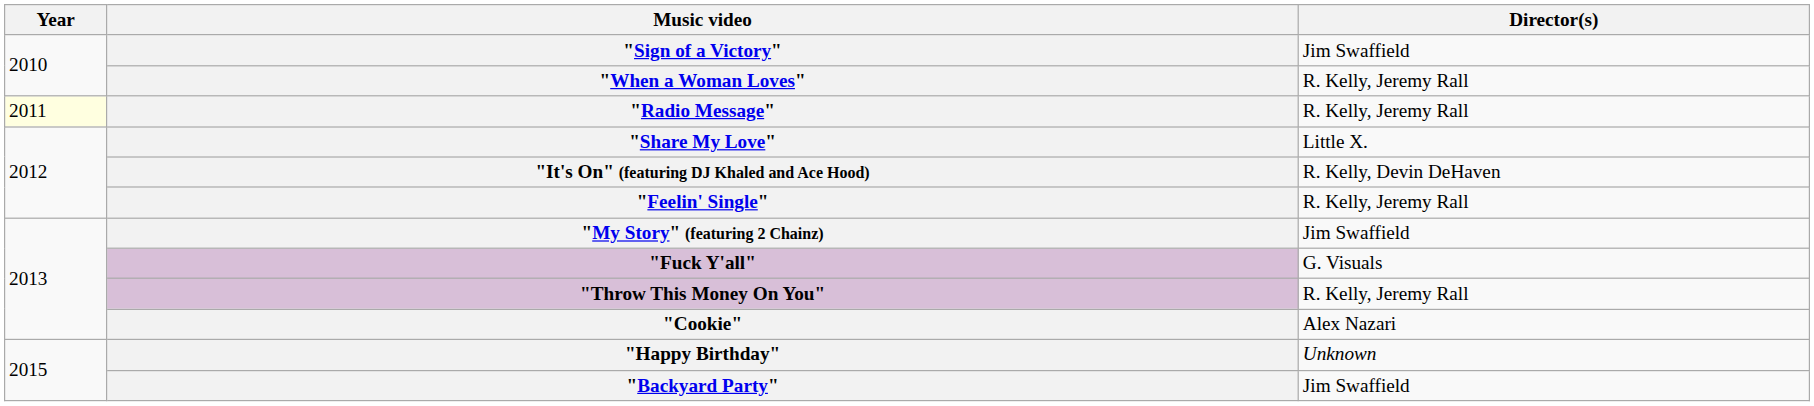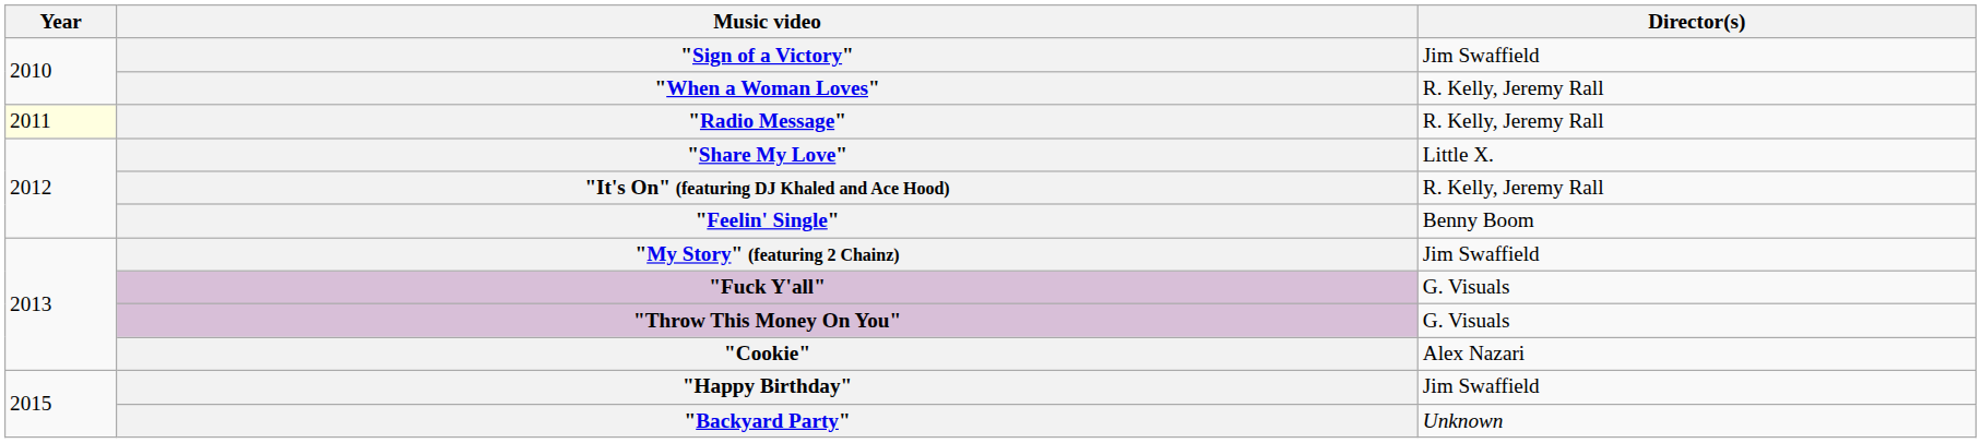 <table class="wikitable plainrowheaders" width=95%>
 <tr>
 <th scope="col" width=3%>Year</th>
 <th scope="col" width=35%>Music video</th>
 <th scope="col" width=15%>Director(s)</th>
 </tr>
 <tr>
 <td rowspan="2">2010</td>
 <th scope="row">"<a href='#'>Sign of a Victory</a>"</th>
 <td>Jim Swaffield</td>
 </tr>
 <tr>
 <th scope="row">"<a href='#'>When a Woman Loves</a>"</th>
 <td>R. Kelly, Jeremy Rall</td>
 </tr>
 <tr>
 <td style="background: lightyellow;">2011</td>
 <th scope="row">"<a href='#'>Radio Message</a>"</th>
 <td>R. Kelly, Jeremy Rall</td>
 </tr>
 <tr>
 <td rowspan="3">2012</td>
 <th scope="row">"<a href='#'>Share My Love</a>"</th>
 <td>Little X.</td>
 </tr>
 <tr>
 <th scope="row">"It's On" <small>(featuring DJ Khaled and Ace Hood)</small></th>
-<td>R. Kelly, Devin DeHaven</td>
+<td>R. Kelly, Jeremy Rall</td>
 </tr>
 <tr>
 <th scope="row">"<a href='#'>Feelin' Single</a>"</th>
-<td>R. Kelly, Jeremy Rall</td>
+<td>Benny Boom</td>
 </tr>
 <tr>
 <td rowspan="4">2013</td>
 <th scope="row">"<a href='#'>My Story</a>" <small>(featuring 2 Chainz)</small></th>
 <td>Jim Swaffield</td>
 </tr>
 <tr>
 <th scope=row style="background-color:#D8BFD8">"Fuck Y'all"</th>
 <td>G. Visuals</td>
 </tr>
 <tr>
 <th scope=row style="background-color:#D8BFD8">"Throw This Money On You"</th>
-<td>R. Kelly, Jeremy Rall</td>
+<td>G. Visuals</td>
 </tr>
 <tr>
 <th scope="row">"Cookie"</th>
 <td>Alex Nazari</td>
 </tr>
 <tr>
 <td rowspan="2">2015</td>
 <th scope="row">"Happy Birthday"</th>
-<td><em>Unknown</em></td>
+<td>Jim Swaffield</td>
 </tr>
 <tr>
 <th scope="row">"<a href='#'>Backyard Party</a>"</th>
-<td>Jim Swaffield</td>
+<td><em>Unknown</em></td>
 </tr>
 </table>
